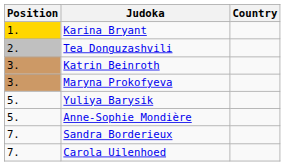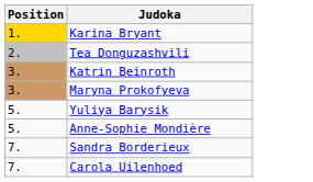 <table class=wikitable>
 <tr>
 <th width=10>Position</th>
 <th width=200>Judoka</th>
-<th width=10>Country</th>
 </tr>
 <tr>
 <td bgcolor=gold>1.</td>
 <td><a href='#'>Karina Bryant</a></td>
-<td></td>
 </tr>
 <tr>
 <td bgcolor="silver">2.</td>
 <td><a href='#'>Tea Donguzashvili</a></td>
-<td></td>
 </tr>
 <tr>
 <td bgcolor="CC9966">3.</td>
 <td><a href='#'>Katrin Beinroth</a></td>
-<td></td>
 </tr>
 <tr>
 <td bgcolor="CC9966">3.</td>
 <td><a href='#'>Maryna Prokofyeva</a></td>
-<td></td>
 </tr>
 <tr>
 <td>5.</td>
 <td><a href='#'>Yuliya Barysik</a></td>
-<td></td>
 </tr>
 <tr>
 <td>5.</td>
 <td><a href='#'>Anne-Sophie Mondière</a></td>
-<td></td>
 </tr>
 <tr>
 <td>7.</td>
 <td><a href='#'>Sandra Borderieux</a></td>
-<td></td>
 </tr>
 <tr>
 <td>7.</td>
 <td><a href='#'>Carola Uilenhoed</a></td>
-<td></td>
 </tr>
 </table>
